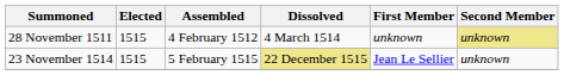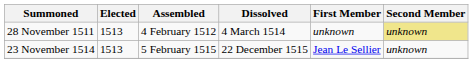 <table class="wikitable">
 <tr>
 <th>Summoned</th>
 <th>Elected</th>
 <th>Assembled</th>
 <th>Dissolved</th>
 <th>First Member</th>
 <th>Second Member</th>
 </tr>
 <tr>
 <td>28 November 1511</td>
-<td>1515</td>
+<td>1513</td>
 <td>4 February 1512</td>
 <td>4 March 1514</td>
 <td><em>unknown</em></td>
 <td style="background: khaki;"><em>unknown</em></td>
 </tr>
 <tr>
 <td>23 November 1514</td>
-<td>1515</td>
+<td>1513</td>
 <td>5 February 1515</td>
-<td style="background: khaki;">22 December 1515</td>
+<td>22 December 1515</td>
 <td><a href='#'>Jean Le Sellier</a></td>
 <td><em>unknown</em></td>
 </tr>
 <tr>
 </tr>
 </table>
